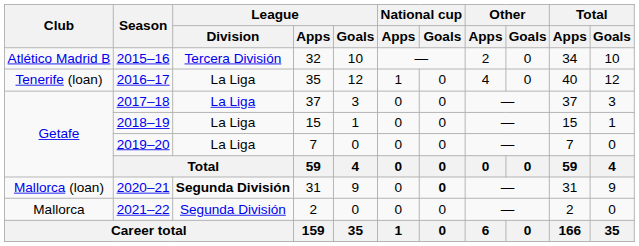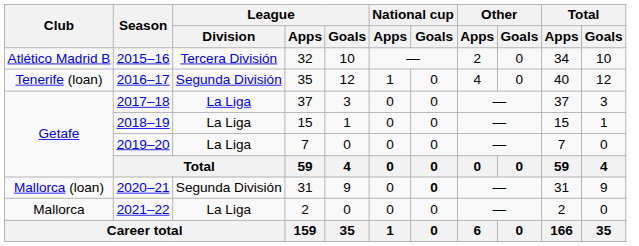 <table class="wikitable" style="text-align:center">
 <tr>
 <th rowspan="2">Club</th>
 <th rowspan="2">Season</th>
 <th colspan="3">League</th>
 <th colspan="2">National cup</th>
 <th colspan="2">Other</th>
 <th colspan="2">Total</th>
 </tr>
 <tr>
 <th>Division</th>
 <th>Apps</th>
 <th>Goals</th>
 <th>Apps</th>
 <th>Goals</th>
 <th>Apps</th>
 <th>Goals</th>
 <th>Apps</th>
 <th>Goals</th>
 </tr>
 <tr>
 <td><a href='#'>Atlético Madrid B</a></td>
 <td><a href='#'>2015–16</a></td>
 <td><a href='#'>Tercera División</a></td>
 <td>32</td>
 <td>10</td>
 <td colspan="2">—</td>
 <td>2</td>
 <td>0</td>
 <td>34</td>
 <td>10</td>
 </tr>
 <tr>
 <td><a href='#'>Tenerife</a> (loan)</td>
 <td><a href='#'>2016–17</a></td>
-<td>La Liga</td>
+<td><a href='#'>Segunda División</a></td>
 <td>35</td>
 <td>12</td>
 <td>1</td>
 <td>0</td>
 <td>4</td>
 <td>0</td>
 <td>40</td>
 <td>12</td>
 </tr>
 <tr>
 <td rowspan="4"><a href='#'>Getafe</a></td>
 <td><a href='#'>2017–18</a></td>
 <td><a href='#'>La Liga</a></td>
 <td>37</td>
 <td>3</td>
 <td>0</td>
 <td>0</td>
 <td colspan="2">—</td>
 <td>37</td>
 <td>3</td>
 </tr>
 <tr>
 <td><a href='#'>2018–19</a></td>
 <td>La Liga</td>
 <td>15</td>
 <td>1</td>
 <td>0</td>
 <td>0</td>
 <td colspan="2">—</td>
 <td>15</td>
 <td>1</td>
 </tr>
 <tr>
 <td><a href='#'>2019–20</a></td>
 <td>La Liga</td>
 <td>7</td>
 <td>0</td>
 <td>0</td>
 <td>0</td>
 <td colspan="2">—</td>
 <td>7</td>
 <td>0</td>
 </tr>
 <tr>
 <th colspan="2">Total</th>
 <th>59</th>
 <th>4</th>
 <th>0</th>
 <th>0</th>
 <th>0</th>
 <th>0</th>
 <th>59</th>
 <th>4</th>
 </tr>
 <tr>
 <td><a href='#'>Mallorca</a> (loan)</td>
 <td><a href='#'>2020–21</a></td>
-<td><strong>Segunda División</strong></td>
+<td>Segunda División</td>
 <td>31</td>
 <td>9</td>
 <td>0</td>
 <td><strong>0</strong></td>
 <td colspan="2">—</td>
 <td>31</td>
 <td>9</td>
 </tr>
 <tr>
 <td>Mallorca</td>
 <td><a href='#'>2021–22</a></td>
-<td><a href='#'>Segunda División</a></td>
+<td>La Liga</td>
 <td>2</td>
 <td>0</td>
 <td>0</td>
 <td>0</td>
 <td colspan="2">—</td>
 <td>2</td>
 <td>0</td>
 </tr>
 <tr>
 <th colspan="3">Career total</th>
 <th>159</th>
 <th>35</th>
 <th>1</th>
 <th>0</th>
 <th>6</th>
 <th>0</th>
 <th>166</th>
 <th>35</th>
 </tr>
 </table>
